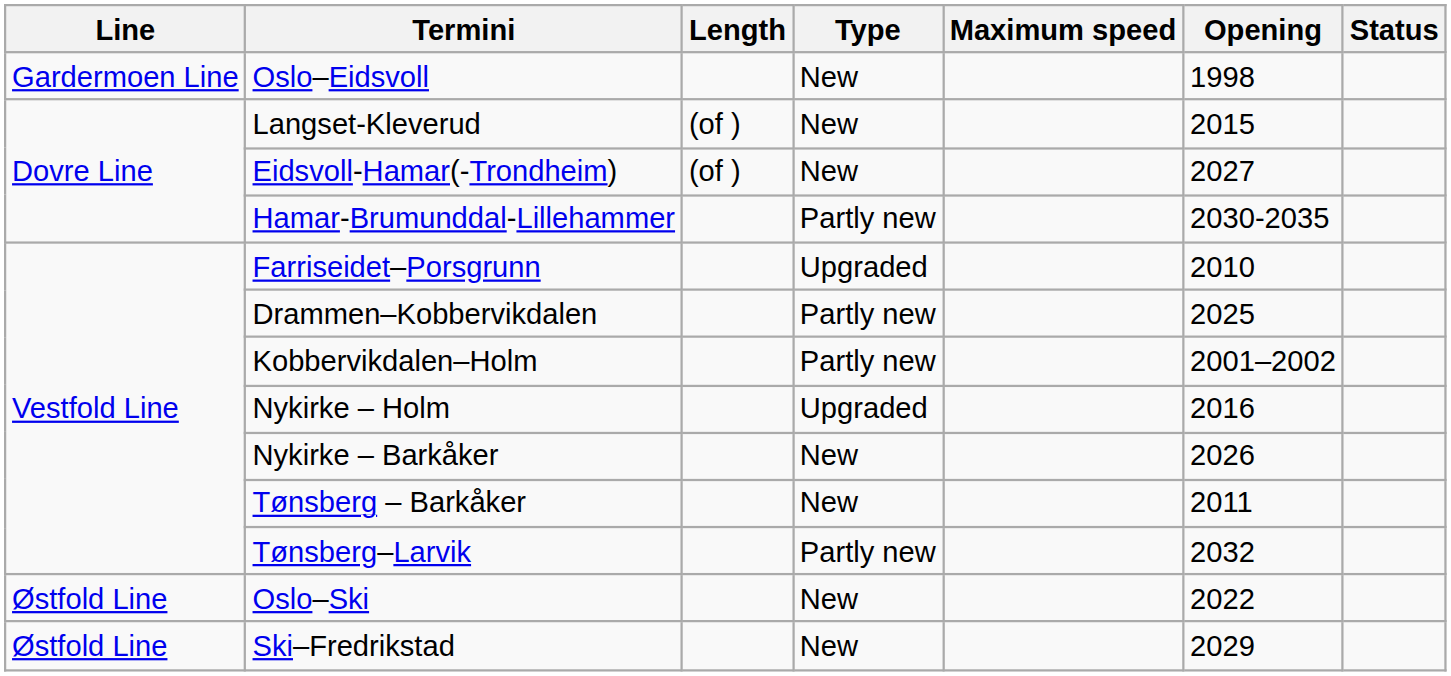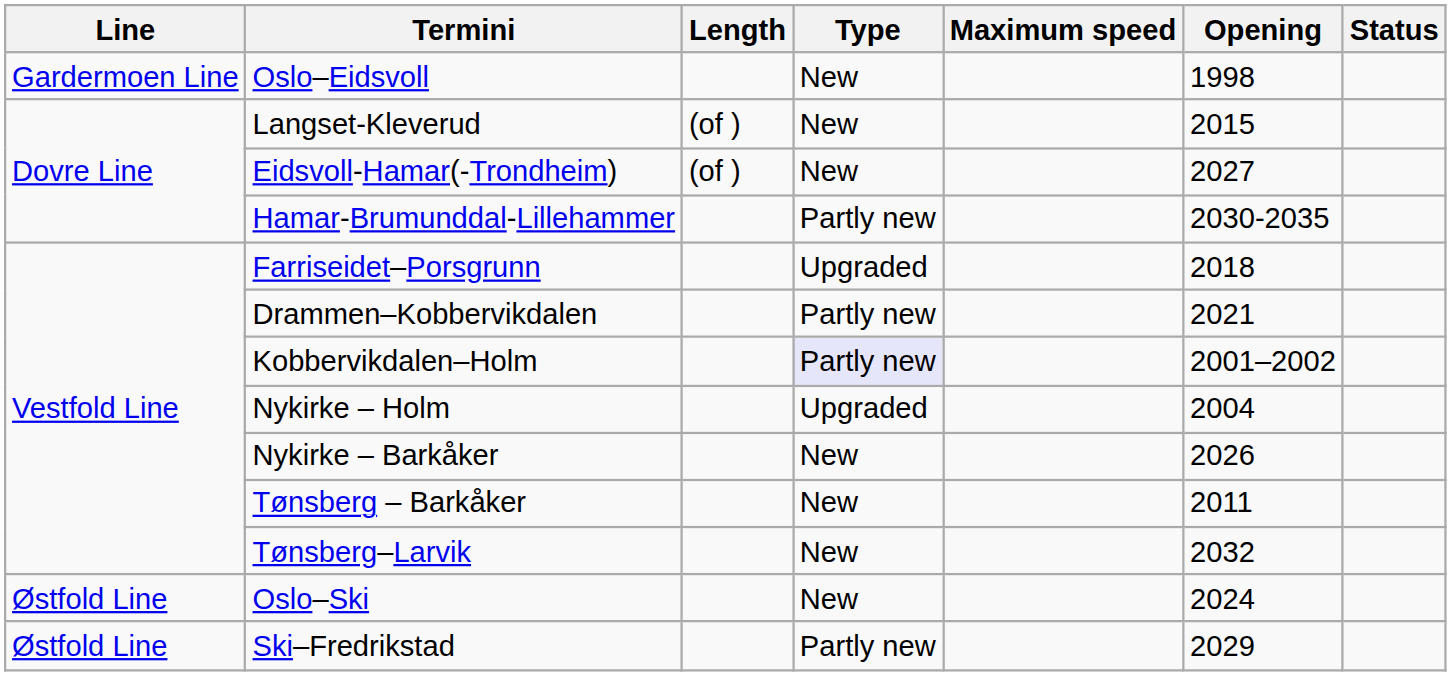 <table class="wikitable sortable static-row-numbers static-row-header-hash" style="font-size:small;">
 <tr>
 <th>Line</th>
 <th>Termini</th>
 <th data-sort-type="number">Length</th>
 <th>Type</th>
 <th>Maximum speed</th>
 <th>Opening</th>
 <th>Status</th>
 </tr>
 <tr>
 <td><a href='#'>Gardermoen Line</a></td>
 <td><a href='#'>Oslo</a>–<a href='#'>Eidsvoll</a></td>
 <td></td>
 <td>New</td>
 <td></td>
 <td>1998</td>
 <td></td>
 </tr>
 <tr>
 <td rowspan="3"><a href='#'>Dovre Line</a></td>
 <td>Langset-Kleverud</td>
 <td> (of )</td>
 <td>New</td>
 <td></td>
 <td>2015</td>
 <td></td>
 </tr>
 <tr>
 <td><a href='#'>Eidsvoll</a>-<a href='#'>Hamar</a>(-<a href='#'>Trondheim</a>)</td>
 <td> (of )</td>
 <td>New</td>
 <td></td>
 <td>2027</td>
 <td></td>
 </tr>
 <tr>
 <td><a href='#'>Hamar</a>-<a href='#'>Brumunddal</a>-<a href='#'>Lillehammer</a></td>
 <td></td>
 <td>Partly new</td>
 <td></td>
 <td>2030-2035</td>
 <td></td>
 </tr>
 <tr>
 <td rowspan="7"><a href='#'>Vestfold Line</a></td>
 <td><a href='#'>Farriseidet</a>–<a href='#'>Porsgrunn</a></td>
 <td></td>
 <td>Upgraded</td>
 <td></td>
-<td>2010</td>
+<td>2018</td>
 <td></td>
 </tr>
 <tr>
 <td>Drammen–Kobbervikdalen</td>
 <td></td>
 <td>Partly new</td>
 <td></td>
-<td>2025</td>
+<td>2021</td>
 <td></td>
 </tr>
 <tr>
 <td>Kobbervikdalen–Holm</td>
 <td></td>
-<td>Partly new</td>
+<td style="background: lavender;">Partly new</td>
 <td></td>
 <td>2001–2002</td>
 <td></td>
 </tr>
 <tr>
 <td>Nykirke – Holm</td>
 <td></td>
 <td>Upgraded</td>
 <td></td>
-<td>2016</td>
+<td>2004</td>
 <td></td>
 </tr>
 <tr>
 <td>Nykirke – Barkåker</td>
 <td></td>
 <td>New</td>
 <td></td>
 <td>2026</td>
 <td></td>
 </tr>
 <tr>
 <td><a href='#'>Tønsberg</a> – Barkåker</td>
 <td></td>
 <td>New</td>
 <td></td>
 <td>2011</td>
 <td></td>
 </tr>
 <tr>
 <td><a href='#'>Tønsberg</a>–<a href='#'>Larvik</a></td>
 <td></td>
-<td>Partly new</td>
+<td>New</td>
 <td></td>
 <td>2032</td>
 <td></td>
 </tr>
 <tr>
 <td><a href='#'>Østfold Line</a></td>
 <td><a href='#'>Oslo</a>–<a href='#'>Ski</a></td>
 <td></td>
 <td>New</td>
 <td></td>
-<td>2022</td>
+<td>2024</td>
 <td></td>
 </tr>
 <tr>
 <td><a href='#'>Østfold Line</a></td>
 <td><a href='#'>Ski</a>–Fredrikstad</td>
 <td></td>
-<td>New</td>
+<td>Partly new</td>
 <td></td>
 <td>2029</td>
 <td></td>
 </tr>
 </table>
